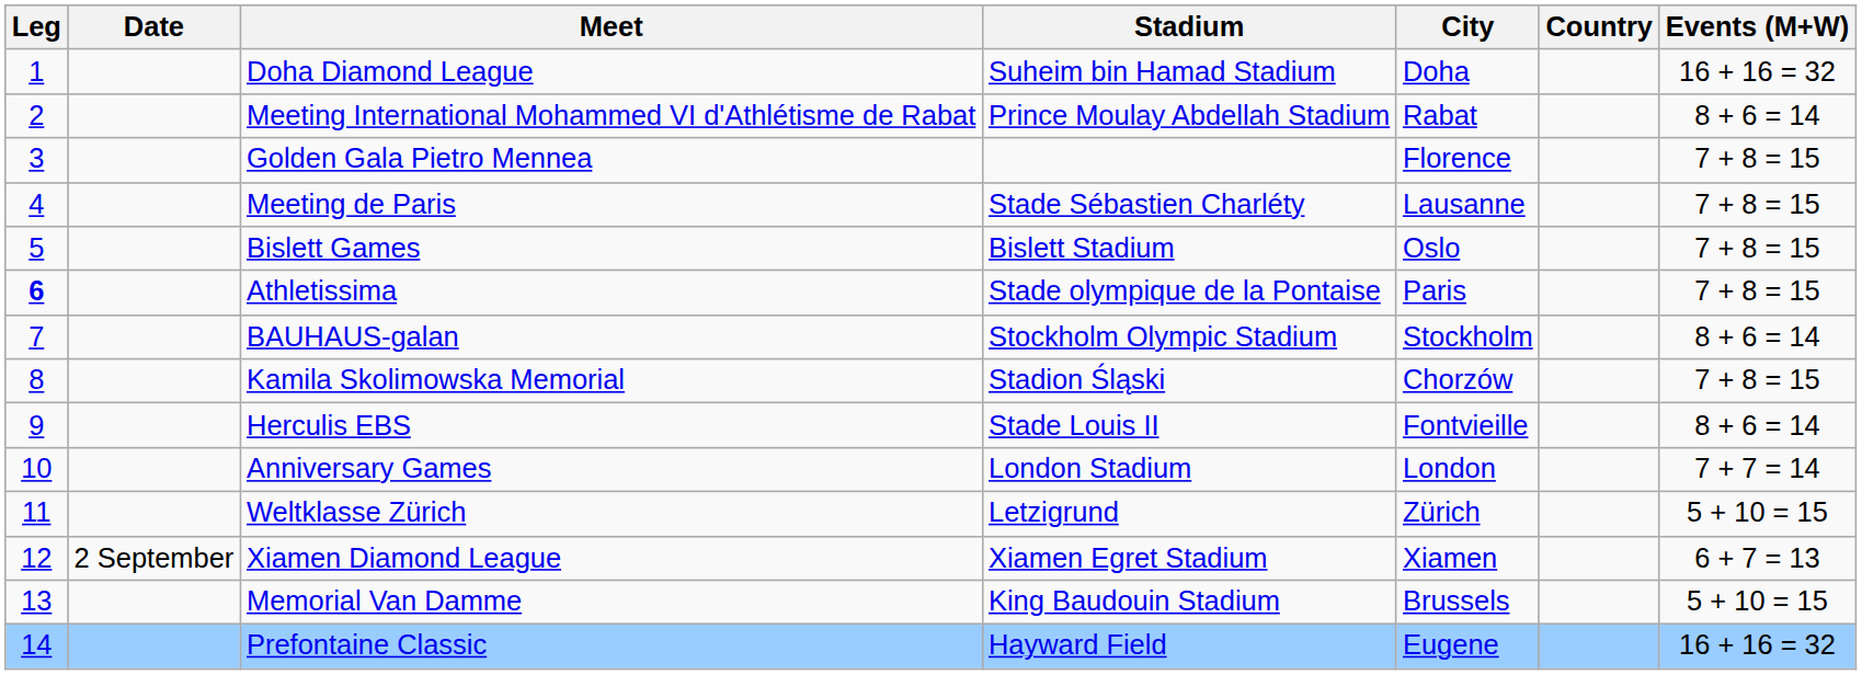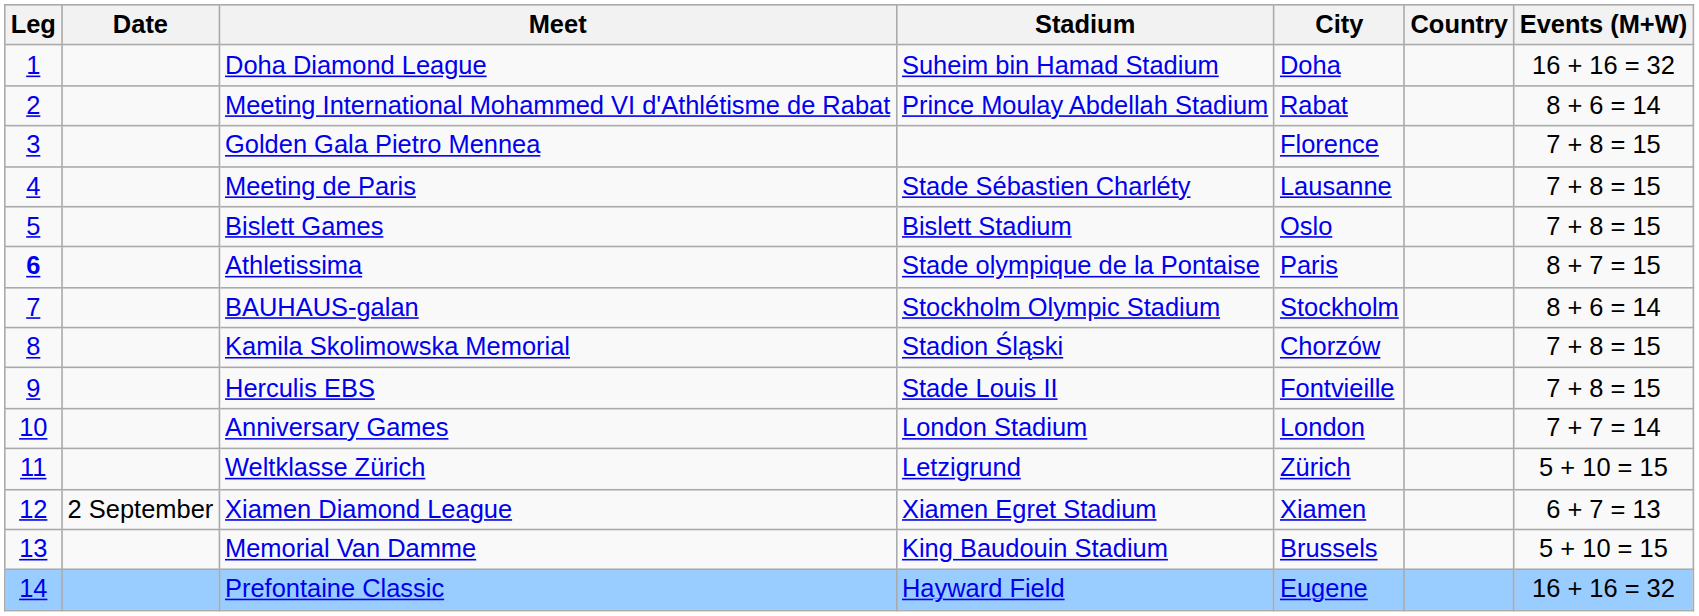 <table class="wikitable sortable">
 <tr>
 <th>Leg</th>
 <th>Date</th>
 <th>Meet</th>
 <th>Stadium</th>
 <th>City</th>
 <th>Country</th>
 <th>Events (M+W)</th>
 </tr>
 <tr>
 <td align=center><a href='#'>1</a></td>
 <td></td>
 <td><a href='#'>Doha Diamond League</a></td>
 <td><a href='#'>Suheim bin Hamad Stadium</a></td>
 <td><a href='#'>Doha</a></td>
 <td></td>
 <td align="center">16 + 16 = 32</td>
 </tr>
 <tr>
 <td align=center><a href='#'>2</a></td>
 <td></td>
 <td><a href='#'>Meeting International Mohammed VI d'Athlétisme de Rabat</a></td>
 <td><a href='#'>Prince Moulay Abdellah Stadium</a></td>
 <td><a href='#'>Rabat</a></td>
 <td></td>
 <td align=center>8 + 6 = 14</td>
 </tr>
 <tr>
 <td align=center><a href='#'>3</a></td>
 <td></td>
 <td><a href='#'>Golden Gala Pietro Mennea</a></td>
 <td></td>
 <td><a href='#'>Florence</a></td>
 <td></td>
 <td align=center>7 + 8 = 15</td>
 </tr>
 <tr>
 <td align=center><a href='#'>4</a></td>
 <td></td>
 <td><a href='#'>Meeting de Paris</a></td>
 <td><a href='#'>Stade Sébastien Charléty</a></td>
 <td><a href='#'>Lausanne</a></td>
 <td></td>
 <td align=center>7 + 8 = 15</td>
 </tr>
 <tr>
 <td align=center><a href='#'>5</a></td>
 <td></td>
 <td><a href='#'>Bislett Games</a></td>
 <td><a href='#'>Bislett Stadium</a></td>
 <td><a href='#'>Oslo</a></td>
 <td></td>
 <td align=center>7 + 8 = 15</td>
 </tr>
 <tr>
 <td align=center><strong><a href='#'>6</a></strong></td>
 <td></td>
 <td><a href='#'>Athletissima</a></td>
 <td><a href='#'>Stade olympique de la Pontaise</a></td>
 <td><a href='#'>Paris</a></td>
 <td></td>
-<td align=center>7 + 8 = 15</td>
+<td align="center">8 + 7 = 15</td>
 </tr>
 <tr>
 <td align=center><a href='#'>7</a></td>
 <td></td>
 <td><a href='#'>BAUHAUS-galan</a></td>
 <td><a href='#'>Stockholm Olympic Stadium</a></td>
 <td><a href='#'>Stockholm</a></td>
 <td></td>
 <td align=center>8 + 6 = 14</td>
 </tr>
 <tr>
 <td align=center><a href='#'>8</a></td>
 <td></td>
 <td><a href='#'>Kamila Skolimowska Memorial</a></td>
 <td><a href='#'>Stadion Śląski</a></td>
 <td><a href='#'>Chorzów</a></td>
 <td></td>
 <td align=center>7 + 8 = 15</td>
 </tr>
 <tr>
 <td align=center><a href='#'>9</a></td>
 <td></td>
 <td><a href='#'>Herculis EBS</a></td>
 <td><a href='#'>Stade Louis II</a></td>
 <td><a href='#'>Fontvieille</a></td>
 <td></td>
-<td align=center>8 + 6 = 14</td>
+<td align=center>7 + 8 = 15</td>
 </tr>
 <tr>
 <td align=center><a href='#'>10</a></td>
 <td></td>
 <td><a href='#'>Anniversary Games</a></td>
 <td><a href='#'>London Stadium</a></td>
 <td><a href='#'>London</a></td>
 <td></td>
 <td align=center>7 + 7 = 14</td>
 </tr>
 <tr>
 <td align="center"><a href='#'>11</a></td>
 <td></td>
 <td><a href='#'>Weltklasse Zürich</a></td>
 <td><a href='#'>Letzigrund</a></td>
 <td><a href='#'>Zürich</a></td>
 <td></td>
 <td align="center">5 + 10 = 15</td>
 </tr>
 <tr>
 <td align=center><a href='#'>12</a></td>
 <td>2 September</td>
 <td><a href='#'>Xiamen Diamond League</a></td>
 <td><a href='#'>Xiamen Egret Stadium</a></td>
 <td><a href='#'>Xiamen</a></td>
 <td></td>
 <td align=center>6 + 7 = 13</td>
 </tr>
 <tr>
 <td align="center"><a href='#'>13</a></td>
 <td></td>
 <td><a href='#'>Memorial Van Damme</a></td>
 <td><a href='#'>King Baudouin Stadium</a></td>
 <td><a href='#'>Brussels</a></td>
 <td></td>
 <td align="center">5 + 10 = 15</td>
 </tr>
 <tr bgcolor="#9acdff">
 <td align="center"><a href='#'>14</a></td>
 <td></td>
 <td><a href='#'>Prefontaine Classic</a></td>
 <td><a href='#'>Hayward Field</a></td>
 <td><a href='#'>Eugene</a></td>
 <td></td>
 <td align="center">16 + 16 = 32</td>
 </tr>
 </table>
